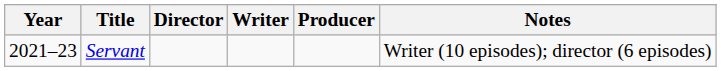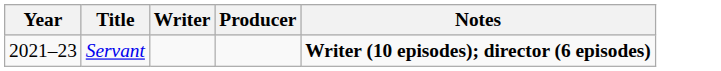 <table class="wikitable">
 <tr style="background:#ccc; text-align:center;">
 <th>Year</th>
 <th>Title</th>
-<th>Director</th>
 <th>Writer</th>
 <th>Producer</th>
 <th>Notes</th>
 </tr>
 <tr>
 <td>2021–23</td>
 <td><a href='#'><em>Servant</em></a></td>
 <td></td>
 <td></td>
-<td></td>
-<td>Writer (10 episodes); director (6 episodes)</td>
+<td><strong>Writer (10 episodes); director (6 episodes)</strong></td>
 </tr>
 </table>
